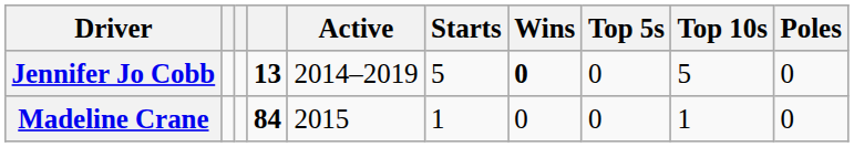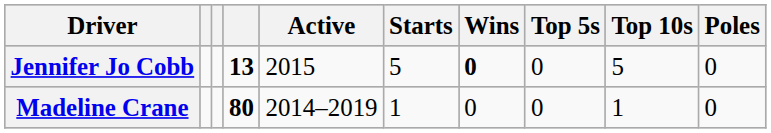 <table class="wikitable sortable mw-collapsible mw-collapsed" style="font-size: 95%;">
 <tr>
 <th>Driver</th>
 <th></th>
 <th></th>
 <th></th>
 <th>Active</th>
 <th>Starts</th>
 <th>Wins</th>
 <th>Top 5s</th>
 <th>Top 10s</th>
 <th>Poles</th>
 </tr>
 <tr>
 <th><a href='#'>Jennifer Jo Cobb</a></th>
 <td></td>
 <td align=center></td>
 <td align=center><strong>13</strong></td>
-<td>2014–2019</td>
+<td>2015</td>
 <td>5</td>
 <td><strong>0</strong></td>
 <td>0</td>
 <td>5</td>
 <td>0</td>
 </tr>
 <tr>
 <th><a href='#'>Madeline Crane</a></th>
 <td></td>
 <td align=center></td>
-<td align=center><strong>84</strong></td>
-<td>2015</td>
+<td align=center><strong>80</strong></td>
+<td>2014–2019</td>
 <td>1</td>
 <td>0</td>
 <td>0</td>
 <td>1</td>
 <td>0</td>
 </tr>
 </table>
